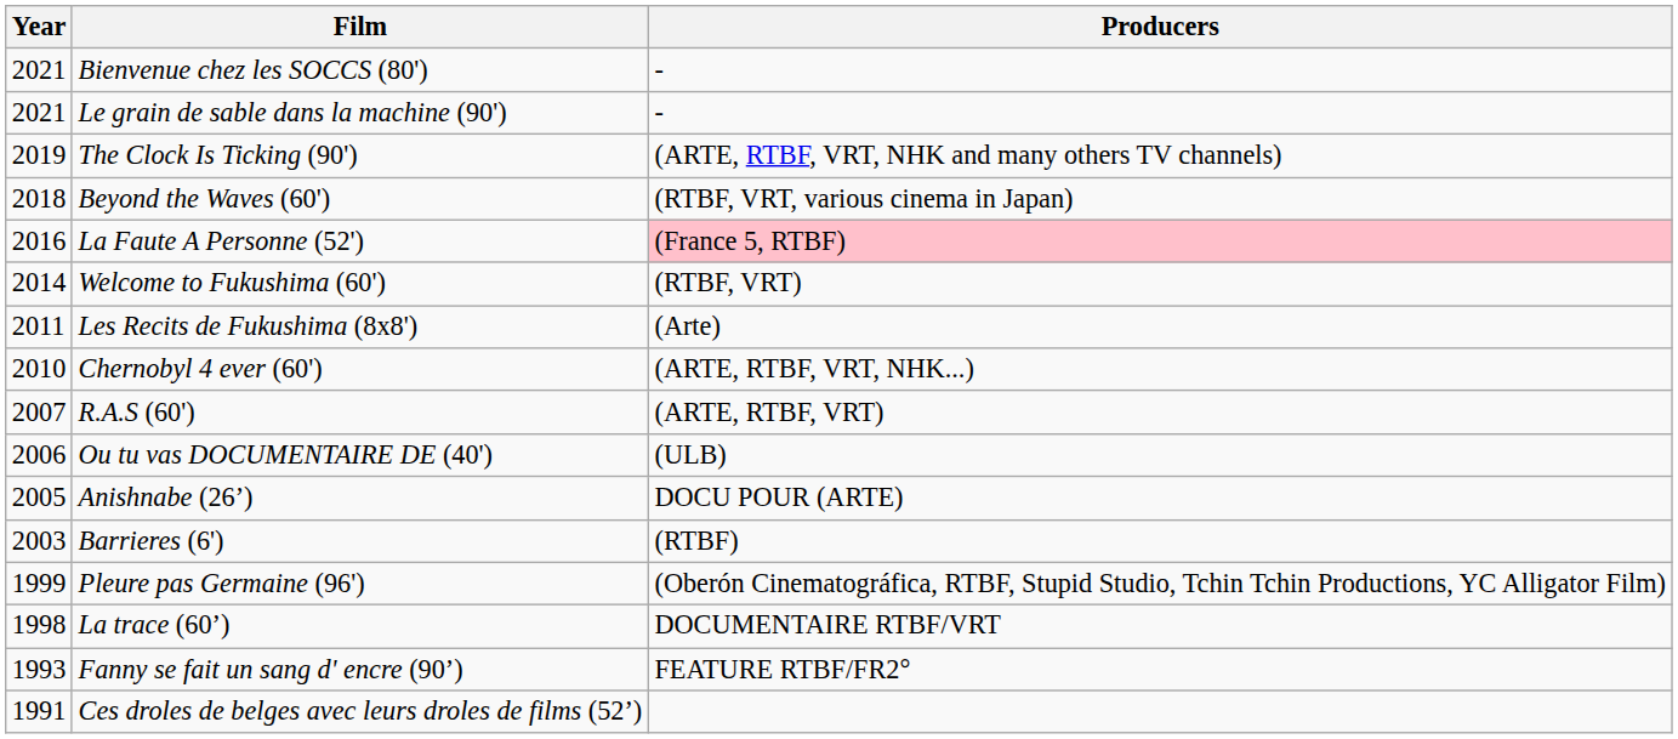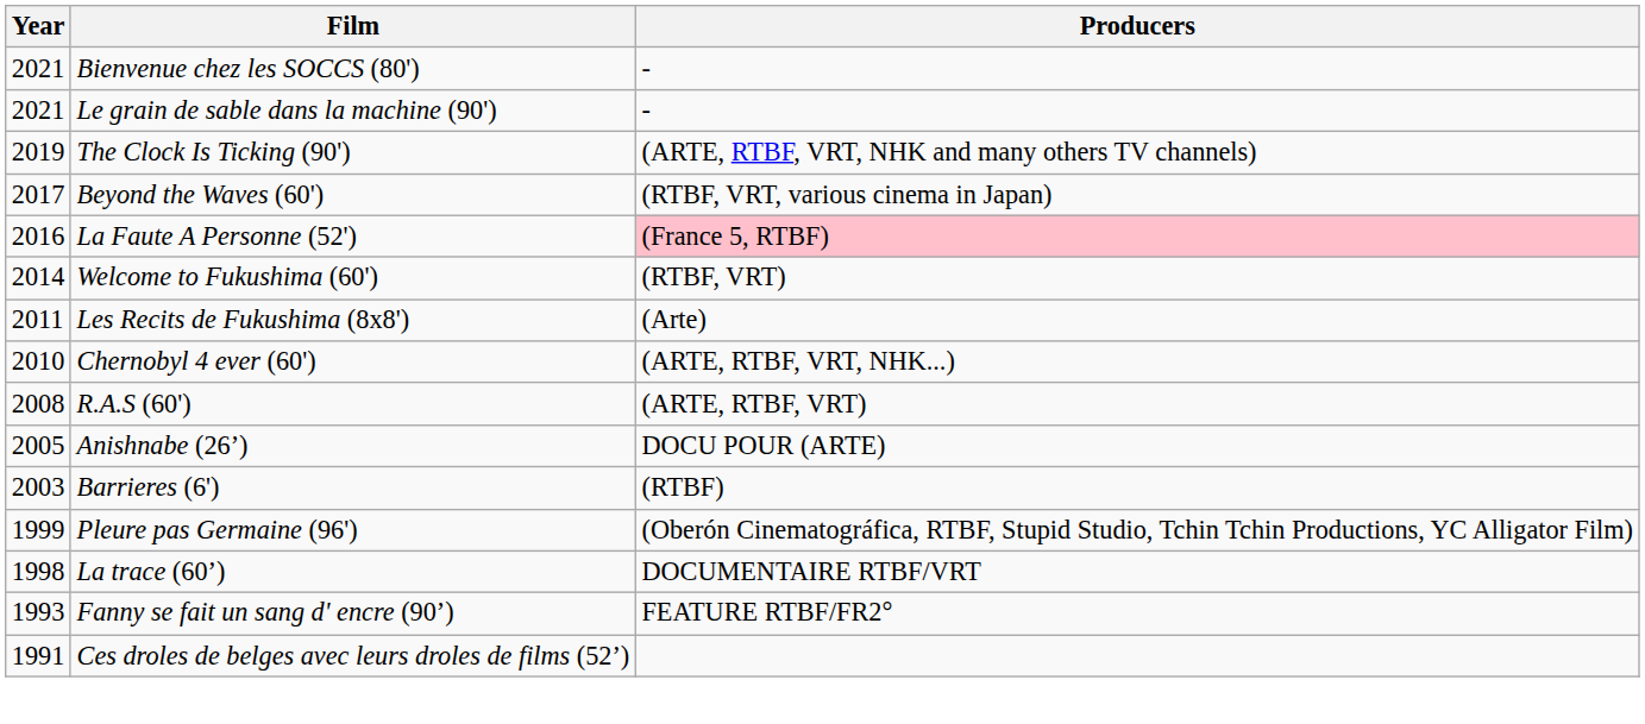 <table class="wikitable">
 <tr>
 <th>Year</th>
 <th>Film</th>
 <th>Producers</th>
 </tr>
 <tr>
 <td>2021</td>
 <td><em>Bienvenue chez les SOCCS</em> (80')</td>
 <td (ARTE, >-</td>
 </tr>
 <tr>
 <td>2021</td>
 <td><em>Le grain de sable dans la machine</em> (90')</td>
 <td (ARTE, >-</td>
 </tr>
 <tr>
 <td>2019</td>
 <td><em>The Clock Is Ticking</em> (90')</td>
 <td>(ARTE, <a href='#'>RTBF</a>, VRT, NHK and many others TV channels)</td>
 </tr>
 <tr>
-<td>2018</td>
+<td>2017</td>
 <td><em>Beyond the Waves</em> (60')</td>
 <td>(RTBF, VRT, various cinema in Japan)</td>
 </tr>
 <tr>
 <td>2016</td>
 <td><em>La Faute A Personne</em> (52')</td>
 <td style="background: pink;">(France 5, RTBF)</td>
 </tr>
 <tr>
 <td>2014</td>
 <td><em>Welcome to Fukushima</em> (60')</td>
 <td>(RTBF, VRT)</td>
 </tr>
 <tr>
 <td>2011</td>
 <td><em>Les Recits de Fukushima</em> (8x8')</td>
 <td>(Arte)</td>
 </tr>
 <tr>
 <td>2010</td>
 <td><em>Chernobyl 4 ever</em> (60')</td>
 <td>(ARTE, RTBF, VRT, NHK...)</td>
 </tr>
 <tr>
-<td>2007</td>
+<td>2008</td>
 <td><em>R.A.S</em> (60')</td>
 <td>(ARTE, RTBF, VRT)</td>
-</tr>
-<tr>
-<td>2006</td>
-<td><em>Ou tu vas DOCUMENTAIRE DE</em> (40')</td>
-<td>(ULB)</td>
 </tr>
 <tr>
 <td>2005</td>
 <td><em>Anishnabe</em> (26’)</td>
 <td>DOCU POUR (ARTE)</td>
 </tr>
 <tr>
 <td>2003</td>
 <td><em>Barrieres</em> (6')</td>
 <td>(RTBF)</td>
 </tr>
 <tr>
 <td>1999</td>
 <td><em>Pleure pas Germaine</em> (96')</td>
 <td>(Oberón Cinematográfica, RTBF, Stupid Studio, Tchin Tchin Productions, YC Alligator Film)</td>
 </tr>
 <tr>
 <td>1998</td>
 <td><em>La trace</em> (60’)</td>
 <td>DOCUMENTAIRE RTBF/VRT</td>
 </tr>
 <tr>
 <td>1993</td>
 <td><em>Fanny se fait un sang d' encre</em> (90’)</td>
 <td>FEATURE RTBF/FR2°</td>
 </tr>
 <tr>
 <td>1991</td>
 <td><em>Ces droles de belges avec leurs droles de films</em> (52’)</td>
 <td></td>
 </tr>
 </table>
